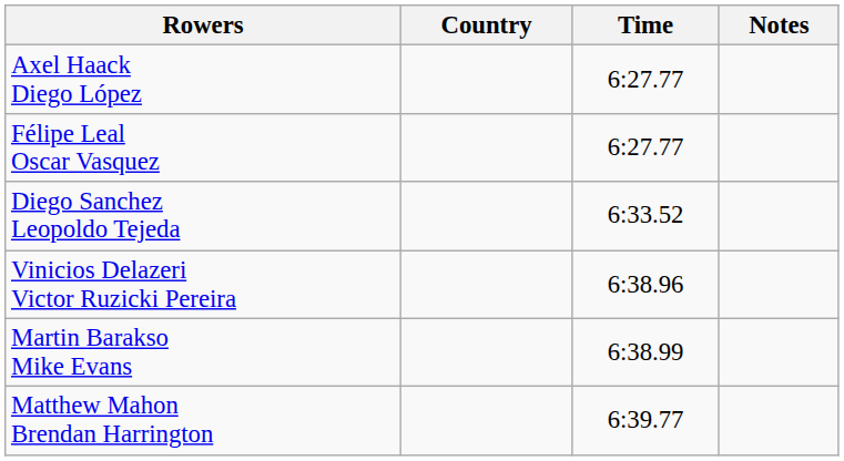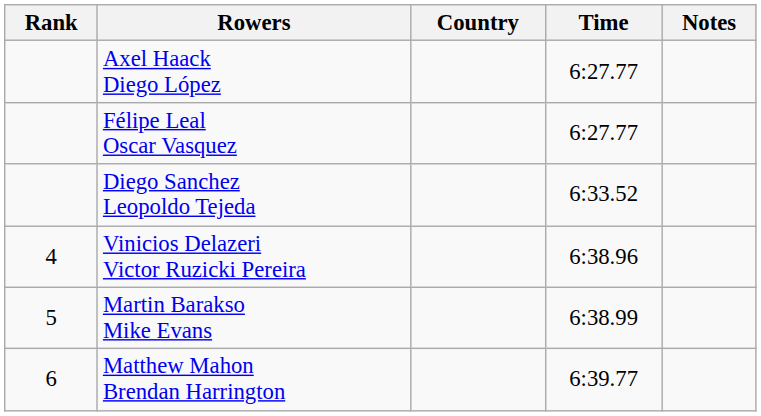 <table class="wikitable" width=60% style="text-align:center">
 <tr>
+<th>Rank</th>
 <th>Rowers</th>
 <th>Country</th>
 <th>Time</th>
 <th>Notes</th>
 </tr>
 <tr>
+<td></td>
 <td align=left><a href='#'>Axel Haack</a><br><a href='#'>Diego López</a></td>
 <td align=left></td>
 <td>6:27.77</td>
 <td></td>
 </tr>
 <tr>
+<td></td>
 <td align=left><a href='#'>Félipe Leal</a><br><a href='#'>Oscar Vasquez</a></td>
 <td align=left></td>
 <td>6:27.77</td>
 <td></td>
 </tr>
 <tr>
+<td></td>
 <td align=left><a href='#'>Diego Sanchez</a><br><a href='#'>Leopoldo Tejeda</a></td>
 <td align=left></td>
 <td>6:33.52</td>
 <td></td>
 </tr>
 <tr>
+<td>4</td>
 <td align=left><a href='#'>Vinicios Delazeri</a><br><a href='#'>Victor Ruzicki Pereira</a></td>
 <td align=left></td>
 <td>6:38.96</td>
 <td></td>
 </tr>
 <tr>
+<td>5</td>
 <td align=left><a href='#'>Martin Barakso</a><br><a href='#'>Mike Evans</a></td>
 <td align=left></td>
 <td>6:38.99</td>
 <td></td>
 </tr>
 <tr>
+<td>6</td>
 <td align=left><a href='#'>Matthew Mahon</a><br><a href='#'>Brendan Harrington</a></td>
 <td align=left></td>
 <td>6:39.77</td>
 <td></td>
 </tr>
 </table>
